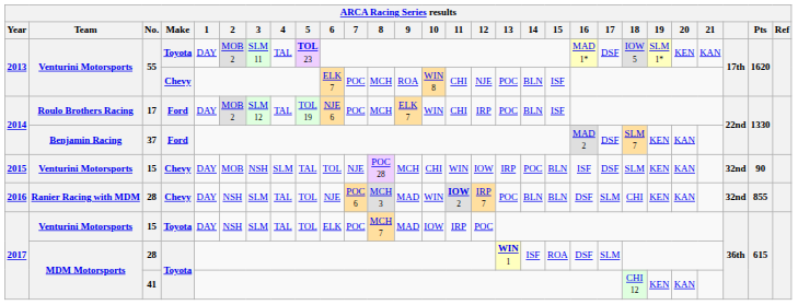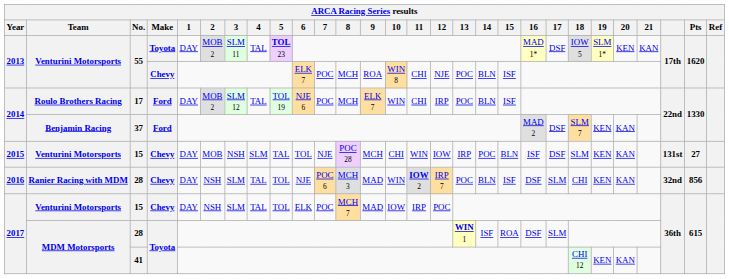 <table class="wikitable" style="text-align:center; font-size:75%">
 <tr>
 <th colspan=45><a href='#'>ARCA Racing Series</a> results</th>
 </tr>
 <tr>
 <th>Year</th>
 <th>Team</th>
 <th>No.</th>
 <th>Make</th>
 <th>1</th>
 <th>2</th>
 <th>3</th>
 <th>4</th>
 <th>5</th>
 <th>6</th>
 <th>7</th>
 <th>8</th>
 <th>9</th>
 <th>10</th>
 <th>11</th>
 <th>12</th>
 <th>13</th>
 <th>14</th>
 <th>15</th>
 <th>16</th>
 <th>17</th>
 <th>18</th>
 <th>19</th>
 <th>20</th>
 <th>21</th>
 <th></th>
 <th>Pts</th>
 <th>Ref</th>
 </tr>
 <tr>
 <th rowspan=2><a href='#'>2013</a></th>
 <th rowspan=2><a href='#'>Venturini Motorsports</a></th>
 <th rowspan=2>55</th>
 <th><a href='#'>Toyota</a></th>
 <td><a href='#'>DAY</a></td>
 <td style="background:#DFDFDF;"><a href='#'>MOB</a><br><small>2</small></td>
 <td style="background:#DFFFDF;"><a href='#'>SLM</a><br><small>11</small></td>
 <td><a href='#'>TAL</a></td>
 <td style="background:#EFCFFF;"><strong><a href='#'>TOL</a></strong><br><small>23</small></td>
 <td colspan=10></td>
 <td style="background:#FFFFBF;"><a href='#'>MAD</a><br><small>1*</small></td>
 <td><a href='#'>DSF</a></td>
 <td style="background:#DFDFDF;"><a href='#'>IOW</a><br><small>5</small></td>
 <td style="background:#FFFFBF;"><a href='#'>SLM</a><br><small>1*</small></td>
 <td><a href='#'>KEN</a></td>
 <td><a href='#'>KAN</a></td>
 <th rowspan=2>17th</th>
 <th rowspan=2>1620</th>
 <th rowspan=2></th>
 </tr>
 <tr>
 <th><a href='#'>Chevy</a></th>
 <td colspan=5></td>
 <td style="background:#FFDF9F;"><a href='#'>ELK</a><br><small>7</small></td>
 <td><a href='#'>POC</a></td>
 <td><a href='#'>MCH</a></td>
 <td><a href='#'>ROA</a></td>
 <td style="background:#FFDF9F;"><a href='#'>WIN</a><br><small>8</small></td>
 <td><a href='#'>CHI</a></td>
 <td><a href='#'>NJE</a></td>
 <td><a href='#'>POC</a></td>
 <td><a href='#'>BLN</a></td>
 <td><a href='#'>ISF</a></td>
 <td colspan=6></td>
 </tr>
 <tr>
 <th rowspan=2><a href='#'>2014</a></th>
 <th><a href='#'>Roulo Brothers Racing</a></th>
 <th>17</th>
 <th><a href='#'>Ford</a></th>
 <td><a href='#'>DAY</a></td>
 <td style="background:#DFDFDF;"><a href='#'>MOB</a><br><small>2</small></td>
 <td style="background:#DFFFDF;"><a href='#'>SLM</a><br><small>12</small></td>
 <td><a href='#'>TAL</a></td>
 <td style="background:#DFFFDF;"><a href='#'>TOL</a><br><small>19</small></td>
 <td style="background:#FFDF9F;"><a href='#'>NJE</a><br><small>6</small></td>
 <td><a href='#'>POC</a></td>
 <td><a href='#'>MCH</a></td>
 <td style="background:#FFDF9F;"><a href='#'>ELK</a><br><small>7</small></td>
 <td><a href='#'>WIN</a></td>
 <td><a href='#'>CHI</a></td>
 <td><a href='#'>IRP</a></td>
 <td><a href='#'>POC</a></td>
 <td><a href='#'>BLN</a></td>
 <td><a href='#'>ISF</a></td>
 <td colspan=6></td>
 <th rowspan=2>22nd</th>
 <th rowspan=2>1330</th>
 <th rowspan=2></th>
 </tr>
 <tr>
 <th><a href='#'>Benjamin Racing</a></th>
 <th>37</th>
 <th><a href='#'>Ford</a></th>
 <td colspan=15></td>
 <td style="background:#DFDFDF;"><a href='#'>MAD</a><br><small>2</small></td>
 <td><a href='#'>DSF</a></td>
 <td style="background:#FFDF9F;"><a href='#'>SLM</a><br><small>7</small></td>
 <td><a href='#'>KEN</a></td>
 <td><a href='#'>KAN</a></td>
 <td></td>
 </tr>
 <tr>
 <th><a href='#'>2015</a></th>
 <th><a href='#'>Venturini Motorsports</a></th>
 <th>15</th>
 <th><a href='#'>Chevy</a></th>
 <td><a href='#'>DAY</a></td>
 <td><a href='#'>MOB</a></td>
 <td><a href='#'>NSH</a></td>
 <td><a href='#'>SLM</a></td>
 <td><a href='#'>TAL</a></td>
 <td><a href='#'>TOL</a></td>
 <td><a href='#'>NJE</a></td>
 <td style="background:#EFCFFF;"><a href='#'>POC</a><br><small>28</small></td>
 <td><a href='#'>MCH</a></td>
 <td><a href='#'>CHI</a></td>
 <td><a href='#'>WIN</a></td>
 <td><a href='#'>IOW</a></td>
 <td><a href='#'>IRP</a></td>
 <td><a href='#'>POC</a></td>
 <td><a href='#'>BLN</a></td>
 <td><a href='#'>ISF</a></td>
 <td><a href='#'>DSF</a></td>
 <td><a href='#'>SLM</a></td>
 <td><a href='#'>KEN</a></td>
 <td><a href='#'>KAN</a></td>
 <td></td>
-<th>32nd</th>
-<th>90</th>
+<th>131st</th>
+<th>27</th>
 <th></th>
 </tr>
 <tr>
 <th><a href='#'>2016</a></th>
 <th><a href='#'>Ranier Racing with MDM</a></th>
 <th>28</th>
 <th><a href='#'>Chevy</a></th>
 <td><a href='#'>DAY</a></td>
 <td><a href='#'>NSH</a></td>
 <td><a href='#'>SLM</a></td>
 <td><a href='#'>TAL</a></td>
 <td><a href='#'>TOL</a></td>
 <td><a href='#'>NJE</a></td>
 <td style="background:#FFDF9F;"><a href='#'>POC</a><br><small>6</small></td>
 <td style="background:#DFDFDF;"><a href='#'>MCH</a><br><small>3</small></td>
 <td><a href='#'>MAD</a></td>
 <td><a href='#'>WIN</a></td>
 <td style="background:#DFDFDF;"><strong><a href='#'>IOW</a></strong><br><small>2</small></td>
 <td style="background:#FFDF9F;"><a href='#'>IRP</a><br><small>7</small></td>
 <td><a href='#'>POC</a></td>
 <td><a href='#'>BLN</a></td>
-<td><a href='#'>BLN</a></td>
+<td><a href='#'>ISF</a></td>
 <td><a href='#'>DSF</a></td>
 <td><a href='#'>SLM</a></td>
 <td><a href='#'>CHI</a></td>
 <td><a href='#'>KEN</a></td>
 <td><a href='#'>KAN</a></td>
 <td></td>
 <th>32nd</th>
-<th>855</th>
+<th>856</th>
 <th></th>
 </tr>
 <tr>
 <th rowspan=3><a href='#'>2017</a></th>
 <th><a href='#'>Venturini Motorsports</a></th>
 <th>15</th>
-<th><a href='#'>Toyota</a></th>
+<th><a href='#'>Chevy</a></th>
 <td><a href='#'>DAY</a></td>
 <td><a href='#'>NSH</a></td>
 <td><a href='#'>SLM</a></td>
 <td><a href='#'>TAL</a></td>
 <td><a href='#'>TOL</a></td>
 <td><a href='#'>ELK</a></td>
 <td><a href='#'>POC</a></td>
 <td style="background-color:#FFDF9F"><a href='#'>MCH</a><br><small>7</small></td>
 <td><a href='#'>MAD</a></td>
 <td><a href='#'>IOW</a></td>
 <td><a href='#'>IRP</a></td>
 <td><a href='#'>POC</a></td>
 <td colspan=9></td>
 <th rowspan=3>36th</th>
 <th rowspan=3>615</th>
 <th rowspan=3></th>
 </tr>
 <tr>
 <th rowspan=2><a href='#'>MDM Motorsports</a></th>
 <th>28</th>
 <th rowspan=2><a href='#'>Toyota</a></th>
 <td colspan=12></td>
 <td style="background-color:#FFFFBF"><strong><a href='#'>WIN</a></strong><br><small>1</small></td>
 <td><a href='#'>ISF</a></td>
 <td><a href='#'>ROA</a></td>
 <td><a href='#'>DSF</a></td>
 <td><a href='#'>SLM</a></td>
 <td colspan=4></td>
 </tr>
 <tr>
 <th>41</th>
 <td colspan=17></td>
 <td style="background-color:#DFFFDF"><a href='#'>CHI</a><br><small>12</small></td>
 <td><a href='#'>KEN</a></td>
 <td><a href='#'>KAN</a></td>
 <td></td>
 </tr>
 </table>
